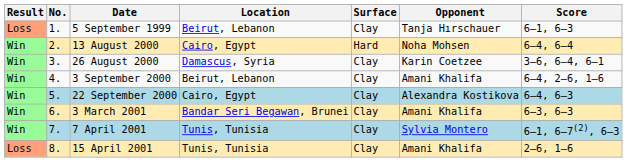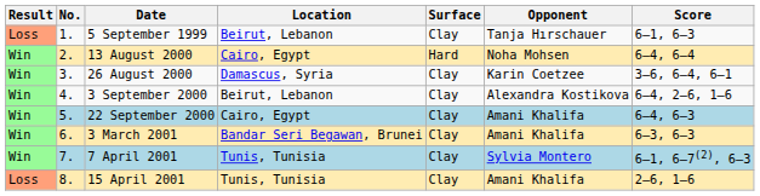 <table class="sortable wikitable" style=font-size:95%>
 <tr>
 <th>Result</th>
 <th>No.</th>
 <th>Date</th>
 <th>Location</th>
 <th>Surface</th>
 <th>Opponent</th>
 <th>Score</th>
 </tr>
 <tr>
 <td style="background:#ffa07a;">Loss</td>
 <td>1.</td>
 <td>5 September 1999</td>
 <td><a href='#'>Beirut</a>, Lebanon</td>
 <td>Clay</td>
 <td> Tanja Hırschauer</td>
 <td>6–1, 6–3</td>
 </tr>
 <tr bgcolor=#ffecb2>
 <td style="background:#98fb98;">Win</td>
 <td>2.</td>
 <td>13 August 2000</td>
 <td><a href='#'>Cairo</a>, Egypt</td>
 <td>Hard</td>
 <td> Noha Mohsen</td>
 <td>6–4, 6–4</td>
 </tr>
 <tr>
 <td style="background:#98fb98;">Win</td>
 <td>3.</td>
 <td>26 August 2000</td>
 <td><a href='#'>Damascus</a>, Syria</td>
 <td>Clay</td>
 <td> Karin Coetzee</td>
 <td>3–6, 6–4, 6–1</td>
 </tr>
 <tr>
 <td style="background:#98fb98;">Win</td>
 <td>4.</td>
 <td>3 September 2000</td>
 <td>Beirut, Lebanon</td>
 <td>Clay</td>
-<td> Amani Khalifa</td>
+<td> Alexandra Kostikova</td>
 <td>6–4, 2–6, 1–6</td>
 </tr>
 <tr bgcolor="lightblue">
 <td style="background:#98fb98;">Win</td>
 <td>5.</td>
 <td>22 September 2000</td>
 <td>Cairo, Egypt</td>
 <td>Clay</td>
-<td> Alexandra Kostikova</td>
+<td> Amani Khalifa</td>
 <td>6–4, 6–3</td>
 </tr>
 <tr bgcolor=#ffecb2>
 <td style="background:#98fb98;">Win</td>
 <td>6.</td>
 <td>3 March 2001</td>
 <td><a href='#'>Bandar Seri Begawan</a>, Brunei</td>
 <td>Clay</td>
 <td> Amani Khalifa</td>
 <td>6–3, 6–3</td>
 </tr>
 <tr bgcolor="lightblue">
 <td style="background:#98fb98;">Win</td>
 <td>7.</td>
 <td>7 April 2001</td>
 <td><a href='#'>Tunis</a>, Tunisia</td>
 <td>Clay</td>
 <td> <a href='#'>Sylvia Montero</a></td>
 <td>6–1, 6–7<sup>(2)</sup>, 6–3</td>
 </tr>
 <tr bgcolor=#ffecb2>
 <td style="background:#ffa07a;">Loss</td>
 <td>8.</td>
 <td>15 April 2001</td>
 <td>Tunis, Tunisia</td>
 <td>Clay</td>
 <td> Amani Khalifa</td>
 <td>2–6, 1–6</td>
 </tr>
 </table>
